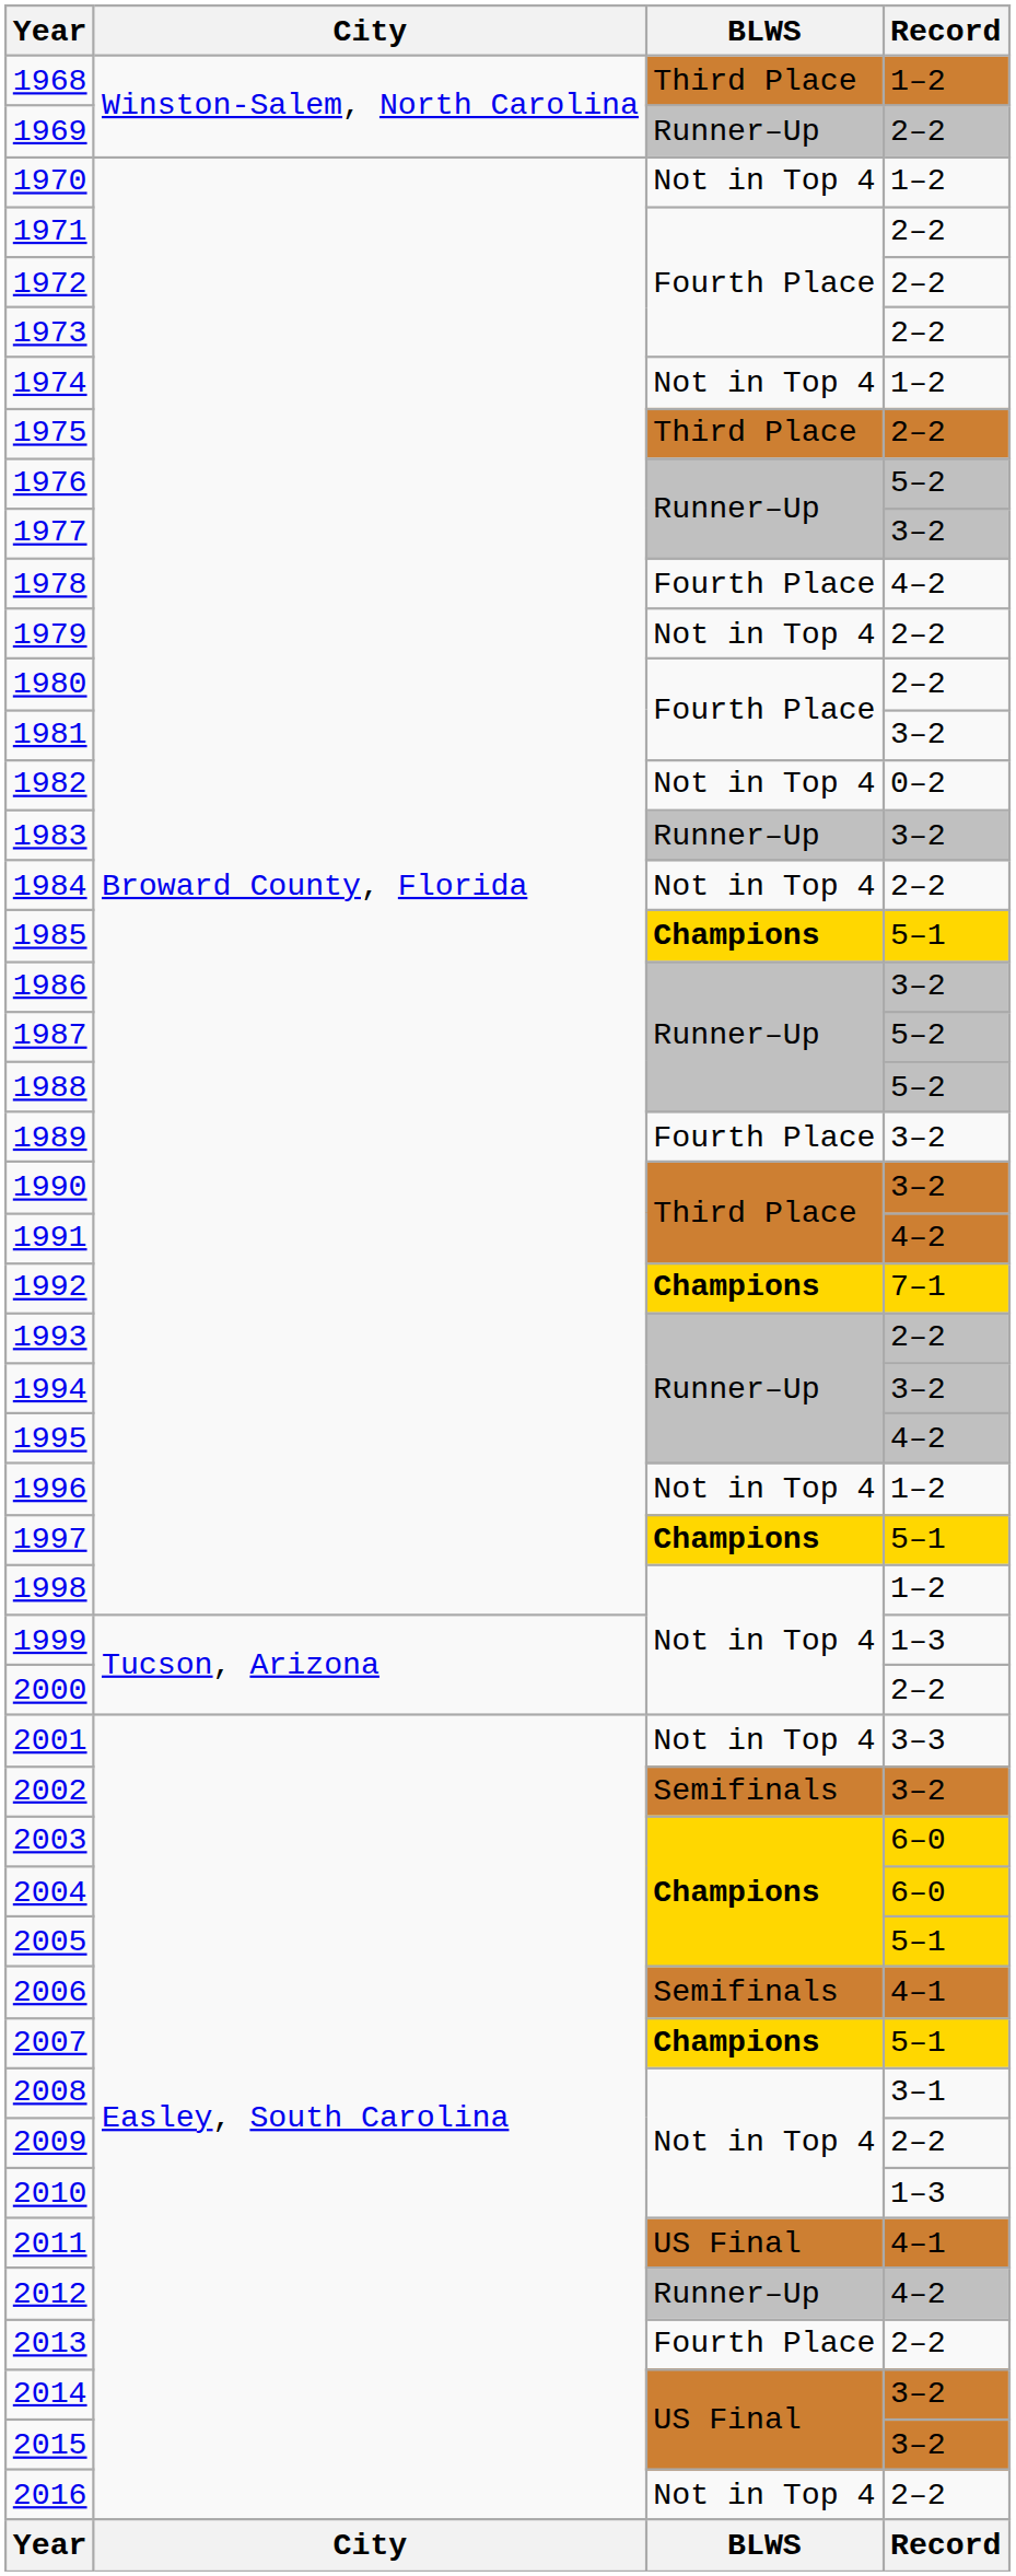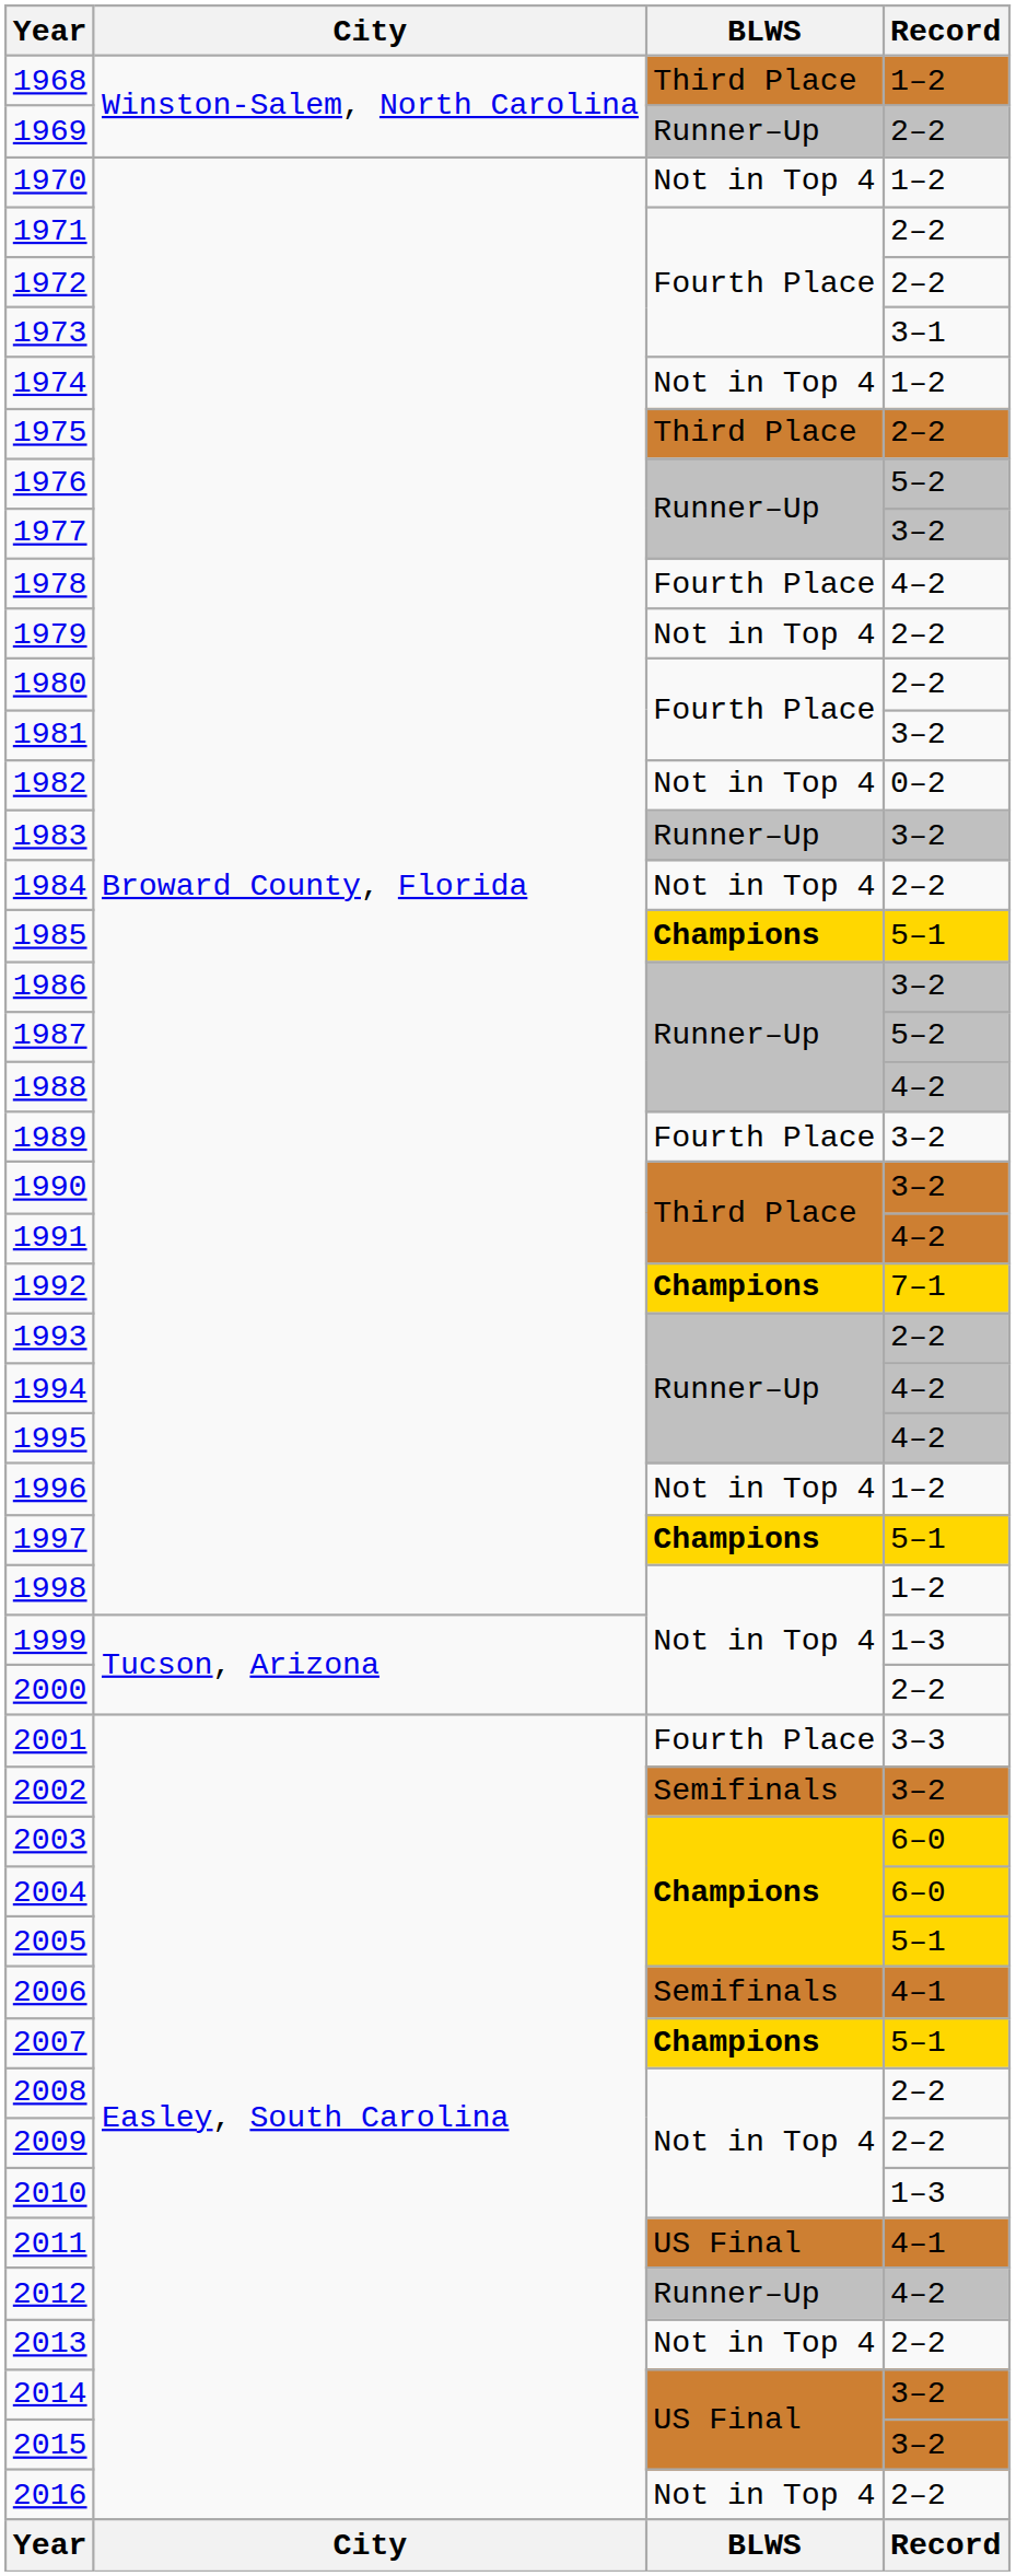 <table class="wikitable">
 <tr>
 <th>Year</th>
 <th>City</th>
 <th>BLWS</th>
 <th>Record</th>
 </tr>
 <tr>
 <td><a href='#'>1968</a></td>
 <td rowspan=2> <a href='#'>Winston-Salem</a>, <a href='#'>North Carolina</a></td>
 <td style="background:#cd7f32;">Third Place</td>
 <td style="background:#cd7f32;">1–2</td>
 </tr>
 <tr>
 <td><a href='#'>1969</a></td>
 <td style="background:silver;">Runner–Up</td>
 <td style="background:silver;">2–2</td>
 </tr>
 <tr>
 <td><a href='#'>1970</a></td>
 <td rowspan=29> <a href='#'>Broward County</a>, <a href='#'>Florida</a></td>
 <td>Not in Top 4</td>
 <td>1–2</td>
 </tr>
 <tr>
 <td><a href='#'>1971</a></td>
 <td rowspan=3>Fourth Place</td>
 <td>2–2</td>
 </tr>
 <tr>
 <td><a href='#'>1972</a></td>
 <td>2–2</td>
 </tr>
 <tr>
 <td><a href='#'>1973</a></td>
-<td>2–2</td>
+<td>3–1</td>
 </tr>
 <tr>
 <td><a href='#'>1974</a></td>
 <td>Not in Top 4</td>
 <td>1–2</td>
 </tr>
 <tr>
 <td><a href='#'>1975</a></td>
 <td style="background:#cd7f32;">Third Place</td>
 <td style="background:#cd7f32;">2–2</td>
 </tr>
 <tr>
 <td><a href='#'>1976</a></td>
 <td style="background:silver;" rowspan=2>Runner–Up</td>
 <td style="background:silver;">5–2</td>
 </tr>
 <tr>
 <td><a href='#'>1977</a></td>
 <td style="background:silver;">3–2</td>
 </tr>
 <tr>
 <td><a href='#'>1978</a></td>
 <td>Fourth Place</td>
 <td>4–2</td>
 </tr>
 <tr>
 <td><a href='#'>1979</a></td>
 <td>Not in Top 4</td>
 <td>2–2</td>
 </tr>
 <tr>
 <td><a href='#'>1980</a></td>
 <td rowspan=2>Fourth Place</td>
 <td>2–2</td>
 </tr>
 <tr>
 <td><a href='#'>1981</a></td>
 <td>3–2</td>
 </tr>
 <tr>
 <td><a href='#'>1982</a></td>
 <td>Not in Top 4</td>
 <td>0–2</td>
 </tr>
 <tr>
 <td><a href='#'>1983</a></td>
 <td style="background:silver;">Runner–Up</td>
 <td style="background:silver;">3–2</td>
 </tr>
 <tr>
 <td><a href='#'>1984</a></td>
 <td>Not in Top 4</td>
 <td>2–2</td>
 </tr>
 <tr>
 <td><a href='#'>1985</a></td>
 <td style="background:gold;"><strong>Champions</strong></td>
 <td style="background:gold;">5–1</td>
 </tr>
 <tr>
 <td><a href='#'>1986</a></td>
 <td style="background:silver;" rowspan=3>Runner–Up</td>
 <td style="background:silver;">3–2</td>
 </tr>
 <tr>
 <td><a href='#'>1987</a></td>
 <td style="background:silver;">5–2</td>
 </tr>
 <tr>
 <td><a href='#'>1988</a></td>
-<td style="background:silver;">5–2</td>
+<td style="background:silver;">4–2</td>
 </tr>
 <tr>
 <td><a href='#'>1989</a></td>
 <td>Fourth Place</td>
 <td>3–2</td>
 </tr>
 <tr>
 <td><a href='#'>1990</a></td>
 <td style="background:#cd7f32;" rowspan=2>Third Place</td>
 <td style="background:#cd7f32;">3–2</td>
 </tr>
 <tr>
 <td><a href='#'>1991</a></td>
 <td style="background:#cd7f32;">4–2</td>
 </tr>
 <tr>
 <td><a href='#'>1992</a></td>
 <td style="background:gold;"><strong>Champions</strong></td>
 <td style="background:gold;">7–1</td>
 </tr>
 <tr>
 <td><a href='#'>1993</a></td>
 <td style="background:silver;" rowspan=3>Runner–Up</td>
 <td style="background:silver;">2–2</td>
 </tr>
 <tr>
 <td><a href='#'>1994</a></td>
-<td style="background:silver;">3–2</td>
+<td style="background:silver;">4–2</td>
 </tr>
 <tr>
 <td><a href='#'>1995</a></td>
 <td style="background:silver;">4–2</td>
 </tr>
 <tr>
 <td><a href='#'>1996</a></td>
 <td>Not in Top 4</td>
 <td>1–2</td>
 </tr>
 <tr>
 <td><a href='#'>1997</a></td>
 <td style="background:gold;"><strong>Champions</strong></td>
 <td style="background:gold;">5–1</td>
 </tr>
 <tr>
 <td><a href='#'>1998</a></td>
 <td rowspan=3>Not in Top 4</td>
 <td>1–2</td>
 </tr>
 <tr>
 <td><a href='#'>1999</a></td>
 <td rowspan=2> <a href='#'>Tucson</a>, <a href='#'>Arizona</a></td>
 <td>1–3</td>
 </tr>
 <tr>
 <td><a href='#'>2000</a></td>
 <td>2–2</td>
 </tr>
 <tr>
 <td><a href='#'>2001</a></td>
 <td rowspan=16> <a href='#'>Easley</a>, <a href='#'>South Carolina</a></td>
-<td>Not in Top 4</td>
+<td>Fourth Place</td>
 <td>3–3</td>
 </tr>
 <tr>
 <td><a href='#'>2002</a></td>
 <td style="background:#cd7f32;">Semifinals</td>
 <td style="background:#cd7f32;">3–2</td>
 </tr>
 <tr>
 <td><a href='#'>2003</a></td>
 <td style="background:gold;" rowspan=3><strong>Champions</strong></td>
 <td style="background:gold;">6–0</td>
 </tr>
 <tr>
 <td><a href='#'>2004</a></td>
 <td style="background:gold;">6–0</td>
 </tr>
 <tr>
 <td><a href='#'>2005</a></td>
 <td style="background:gold;">5–1</td>
 </tr>
 <tr>
 <td><a href='#'>2006</a></td>
 <td style="background:#cd7f32;">Semifinals</td>
 <td style="background:#cd7f32;">4–1</td>
 </tr>
 <tr>
 <td><a href='#'>2007</a></td>
 <td style="background:gold;"><strong>Champions</strong></td>
 <td style="background:gold;">5–1</td>
 </tr>
 <tr>
 <td><a href='#'>2008</a></td>
 <td rowspan=3>Not in Top 4</td>
-<td>3–1</td>
+<td>2–2</td>
 </tr>
 <tr>
 <td><a href='#'>2009</a></td>
 <td>2–2</td>
 </tr>
 <tr>
 <td><a href='#'>2010</a></td>
 <td>1–3</td>
 </tr>
 <tr>
 <td><a href='#'>2011</a></td>
 <td style="background:#cd7f32;">US Final</td>
 <td style="background:#cd7f32;">4–1</td>
 </tr>
 <tr>
 <td><a href='#'>2012</a></td>
 <td style="background:silver;">Runner–Up</td>
 <td style="background:silver;">4–2</td>
 </tr>
 <tr>
 <td><a href='#'>2013</a></td>
-<td>Fourth Place</td>
+<td>Not in Top 4</td>
 <td>2–2</td>
 </tr>
 <tr>
 <td><a href='#'>2014</a></td>
 <td style="background:#cd7f32;" rowspan=2>US Final</td>
 <td style="background:#cd7f32;">3–2</td>
 </tr>
 <tr>
 <td><a href='#'>2015</a></td>
 <td style="background:#cd7f32;">3–2</td>
 </tr>
 <tr>
 <td><a href='#'>2016</a></td>
 <td>Not in Top 4</td>
 <td>2–2</td>
 </tr>
 <tr>
 <th>Year</th>
 <th>City</th>
 <th>BLWS</th>
 <th>Record</th>
 </tr>
 </table>
